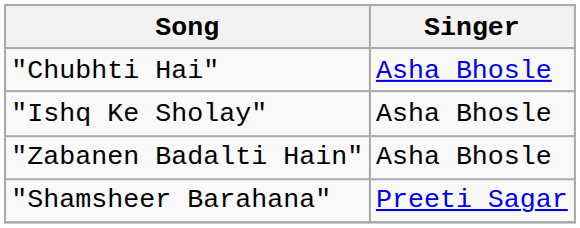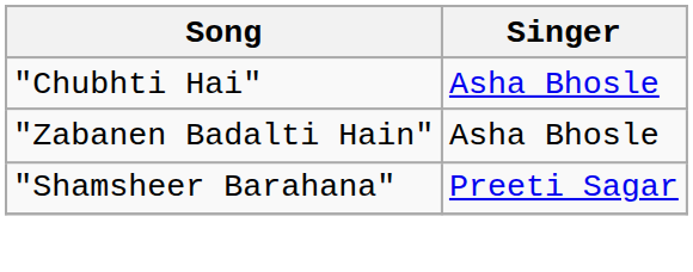 <table class="wikitable">
 <tr>
 <th>Song</th>
 <th>Singer</th>
 </tr>
 <tr>
 <td>"Chubhti Hai"</td>
 <td><a href='#'>Asha Bhosle</a></td>
-</tr>
-<tr>
-<td>"Ishq Ke Sholay"</td>
-<td>Asha Bhosle</td>
 </tr>
 <tr>
 <td>"Zabanen Badalti Hain"</td>
 <td>Asha Bhosle</td>
 </tr>
 <tr>
 <td>"Shamsheer Barahana"</td>
 <td><a href='#'>Preeti Sagar</a></td>
 </tr>
 <tr>
 </tr>
 </table>
